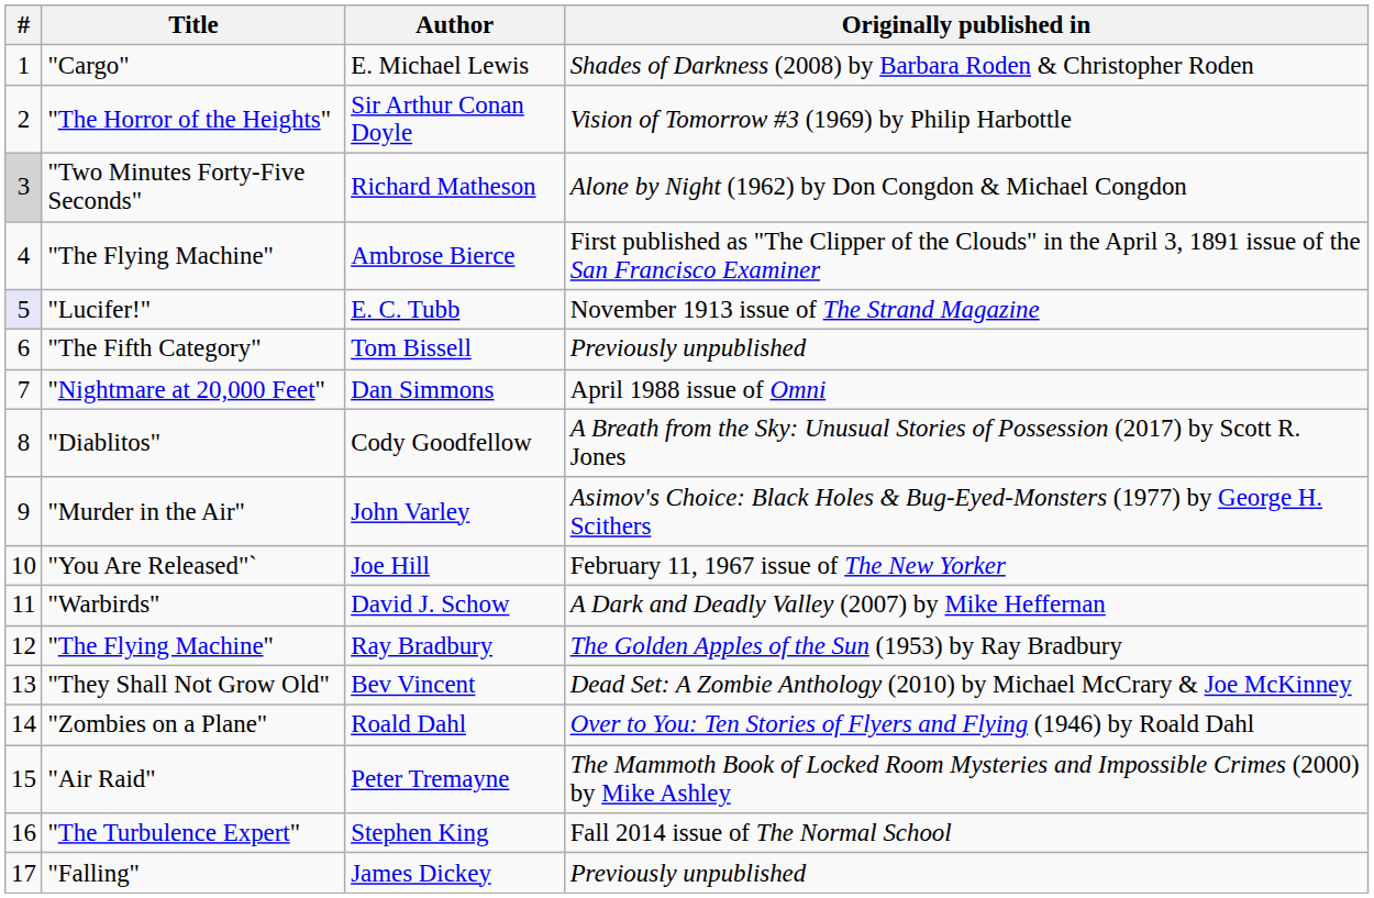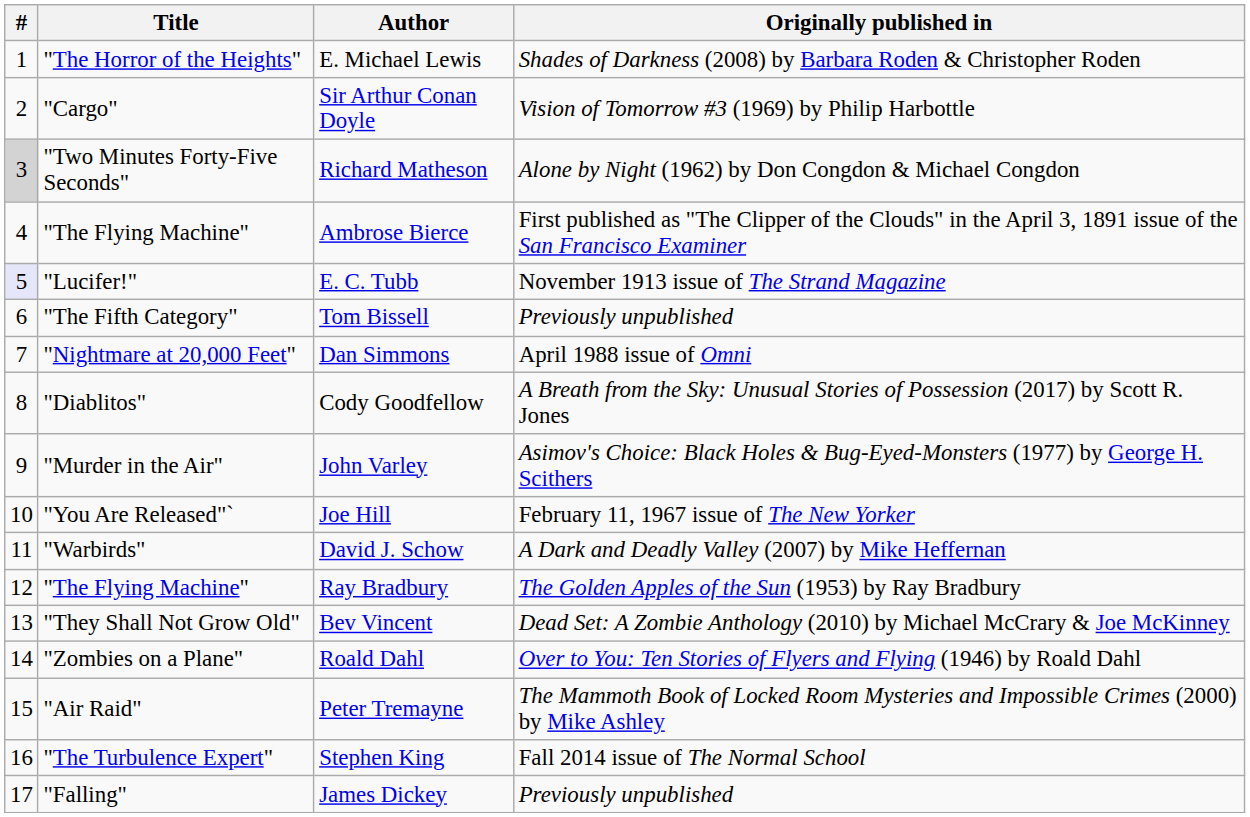 <table class="wikitable">
 <tr>
 <th>#</th>
 <th>Title</th>
 <th>Author</th>
 <th>Originally published in</th>
 </tr>
 <tr>
 <td align="center">1</td>
-<td>"Cargo"</td>
+<td>"<a href='#'>The Horror of the Heights</a>"</td>
 <td>E. Michael Lewis</td>
 <td><em>Shades of Darkness</em> (2008) by <a href='#'>Barbara Roden</a> & Christopher Roden</td>
 </tr>
 <tr>
 <td align="center">2</td>
-<td>"<a href='#'>The Horror of the Heights</a>"</td>
+<td>"Cargo"</td>
 <td><a href='#'>Sir Arthur Conan Doyle</a></td>
 <td><em>Vision of Tomorrow #3</em> (1969) by Philip Harbottle</td>
 </tr>
 <tr>
 <td align="center" style="background: lightgrey;">3</td>
 <td>"Two Minutes Forty-Five Seconds"</td>
 <td><a href='#'>Richard Matheson</a></td>
 <td><em>Alone by Night</em> (1962) by Don Congdon & Michael Congdon</td>
 </tr>
 <tr>
 <td align="center">4</td>
 <td>"The Flying Machine"</td>
 <td><a href='#'>Ambrose Bierce</a></td>
 <td>First published as "The Clipper of the Clouds" in the April 3, 1891 issue of the <em><a href='#'>San Francisco Examiner</a></em></td>
 </tr>
 <tr>
 <td align="center" style="background: lavender;">5</td>
 <td>"Lucifer!"</td>
 <td><a href='#'>E. C. Tubb</a></td>
 <td>November 1913 issue of <em><a href='#'>The Strand Magazine</a></em></td>
 </tr>
 <tr>
 <td align="center">6</td>
 <td>"The Fifth Category"</td>
 <td><a href='#'>Tom Bissell</a></td>
 <td><em>Previously unpublished</em></td>
 </tr>
 <tr>
 <td align="center">7</td>
 <td>"<a href='#'>Nightmare at 20,000 Feet</a>"</td>
 <td><a href='#'>Dan Simmons</a></td>
 <td>April 1988 issue of <em><a href='#'>Omni</a></em></td>
 </tr>
 <tr>
 <td align="center">8</td>
 <td>"Diablitos"</td>
 <td>Cody Goodfellow</td>
 <td><em>A Breath from the Sky: Unusual Stories of Possession</em> (2017) by Scott R. Jones</td>
 </tr>
 <tr>
 <td align="center">9</td>
 <td>"Murder in the Air"</td>
 <td><a href='#'>John Varley</a></td>
 <td><em>Asimov's Choice: Black Holes & Bug-Eyed-Monsters</em> (1977) by <a href='#'>George H. Scithers</a></td>
 </tr>
 <tr>
 <td align="center">10</td>
 <td>"You Are Released"`</td>
 <td><a href='#'>Joe Hill</a></td>
 <td>February 11, 1967 issue of <em><a href='#'>The New Yorker</a></em></td>
 </tr>
 <tr>
 <td align="center">11</td>
 <td>"Warbirds"</td>
 <td><a href='#'>David J. Schow</a></td>
 <td><em>A Dark and Deadly Valley</em> (2007) by <a href='#'>Mike Heffernan</a></td>
 </tr>
 <tr>
 <td align="center">12</td>
 <td>"<a href='#'>The Flying Machine</a>"</td>
 <td><a href='#'>Ray Bradbury</a></td>
 <td><em><a href='#'>The Golden Apples of the Sun</a></em> (1953) by Ray Bradbury</td>
 </tr>
 <tr>
 <td align="center">13</td>
 <td>"They Shall Not Grow Old"</td>
 <td><a href='#'>Bev Vincent</a></td>
 <td><em>Dead Set: A Zombie Anthology</em> (2010) by Michael McCrary & <a href='#'>Joe McKinney</a></td>
 </tr>
 <tr>
 <td align="center">14</td>
 <td>"Zombies on a Plane"</td>
 <td><a href='#'>Roald Dahl</a></td>
 <td><em><a href='#'>Over to You: Ten Stories of Flyers and Flying</a></em> (1946) by Roald Dahl</td>
 </tr>
 <tr>
 <td align="center">15</td>
 <td>"Air Raid"</td>
 <td><a href='#'>Peter Tremayne</a></td>
 <td><em>The Mammoth Book of Locked Room Mysteries and Impossible Crimes</em> (2000) by <a href='#'>Mike Ashley</a></td>
 </tr>
 <tr>
 <td align="center">16</td>
 <td>"<a href='#'>The Turbulence Expert</a>"</td>
 <td><a href='#'>Stephen King</a></td>
 <td>Fall 2014 issue of <em>The Normal School</em></td>
 </tr>
 <tr>
 <td align="center">17</td>
 <td>"Falling"</td>
 <td><a href='#'>James Dickey</a></td>
 <td><em>Previously unpublished</em></td>
 </tr>
 </table>
